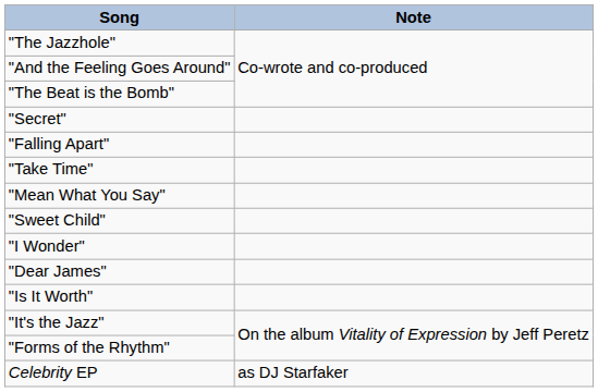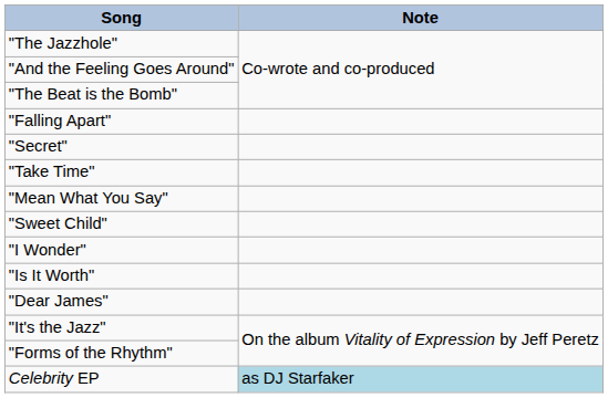 <table class="wikitable">
 <tr>
 <th style="background:#B0C4DE;">Song</th>
 <th style="background:#B0C4DE;">Note</th>
 </tr>
 <tr>
 <td>"The Jazzhole"</td>
 <td rowspan="3">Co-wrote and co-produced</td>
 </tr>
 <tr>
 <td>"And the Feeling Goes Around"</td>
 </tr>
 <tr>
 <td>"The Beat is the Bomb"</td>
 </tr>
 <tr>
-<td>"Secret"</td>
+<td>"Falling Apart"</td>
 <td></td>
 </tr>
 <tr>
-<td>"Falling Apart"</td>
+<td>"Secret"</td>
 <td></td>
 </tr>
 <tr>
 <td>"Take Time"</td>
 <td></td>
 </tr>
 <tr>
 <td>"Mean What You Say"</td>
 <td></td>
 </tr>
 <tr>
 <td>"Sweet Child"</td>
 <td></td>
 </tr>
 <tr>
 <td>"I Wonder"</td>
 <td></td>
 </tr>
 <tr>
-<td>"Dear James"</td>
+<td>"Is It Worth"</td>
 <td></td>
 </tr>
 <tr>
-<td>"Is It Worth"</td>
+<td>"Dear James"</td>
 <td></td>
 </tr>
 <tr>
 <td>"It's the Jazz"</td>
 <td rowspan=2>On the album <em>Vitality of Expression</em> by Jeff Peretz</td>
 </tr>
 <tr>
 <td>"Forms of the Rhythm"</td>
 </tr>
 <tr>
 <td><em>Celebrity</em> EP</td>
-<td>as DJ Starfaker</td>
+<td style="background: lightblue;">as DJ Starfaker</td>
 </tr>
 </table>
